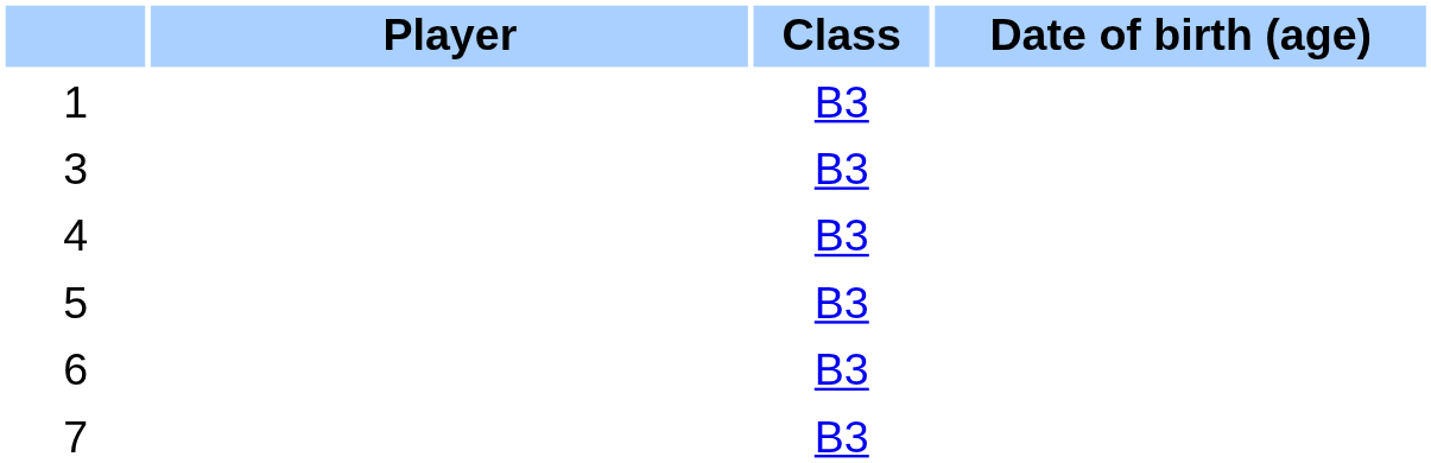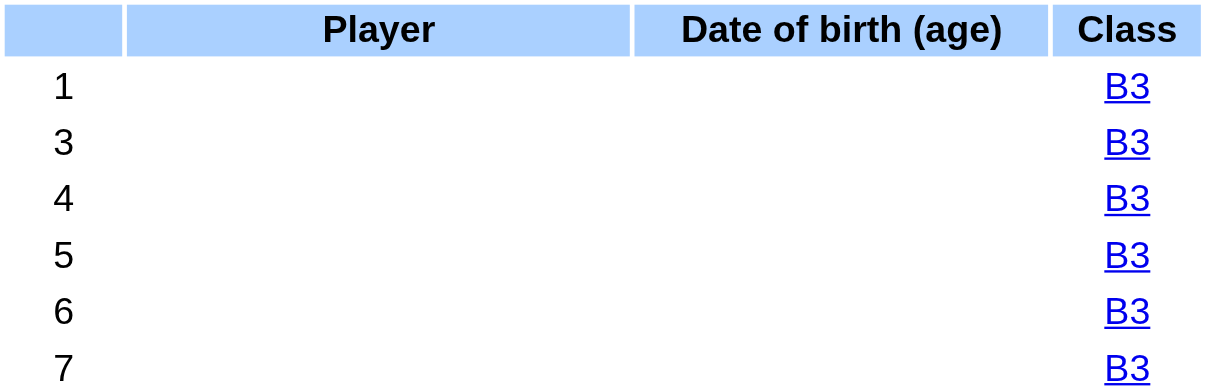 <table class="sortable" border="0" cellspacing="2" cellpadding="2">
 <tr style="background-color:#AAD0FF">
 <th width=8%></th>
 <th width=34%>Player</th>
+<th width=28%>Date of birth (age)</th>
 <th width=10%>Class</th>
-<th width=28%>Date of birth (age)</th>
 </tr>
 <tr>
 <td style="text-align: center;">1</td>
 <td></td>
+<td style="text-align: center;"></td>
 <td style="text-align: center;"><a href='#'>B3</a></td>
-<td style="text-align: center;"></td>
 </tr>
 <tr>
 <td style="text-align: center;">3</td>
 <td></td>
+<td style="text-align: center;"></td>
 <td style="text-align: center;"><a href='#'>B3</a></td>
-<td style="text-align: center;"></td>
 </tr>
 <tr>
 <td style="text-align: center;">4</td>
 <td></td>
+<td style="text-align: center;"></td>
 <td style="text-align: center;"><a href='#'>B3</a></td>
-<td style="text-align: center;"></td>
 </tr>
 <tr>
 <td style="text-align: center;">5</td>
 <td></td>
+<td style="text-align: center;"></td>
 <td style="text-align: center;"><a href='#'>B3</a></td>
-<td style="text-align: center;"></td>
 </tr>
 <tr>
 <td style="text-align: center;">6</td>
 <td></td>
+<td style="text-align: center;"></td>
 <td style="text-align: center;"><a href='#'>B3</a></td>
-<td style="text-align: center;"></td>
 </tr>
 <tr>
 <td style="text-align: center;">7</td>
 <td></td>
+<td style="text-align: center;"></td>
 <td style="text-align: center;"><a href='#'>B3</a></td>
-<td style="text-align: center;"></td>
 </tr>
 </table>
